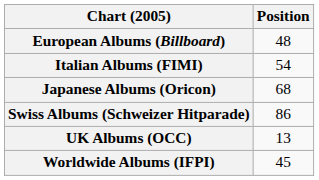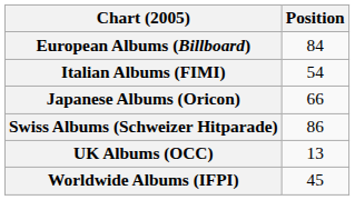 <table class="wikitable sortable plainrowheaders" style="text-align:center">
 <tr>
 <th>Chart (2005)</th>
 <th>Position</th>
 </tr>
 <tr>
 <th scope="row">European Albums (<em>Billboard</em>)</th>
-<td style="text-align:center;">48</td>
+<td style="text-align:center;">84</td>
 </tr>
 <tr>
 <th scope="row">Italian Albums (FIMI)</th>
 <td style="text-align:center;">54</td>
 </tr>
 <tr>
 <th scope="row">Japanese Albums (Oricon)</th>
-<td style="text-align:center;">68</td>
+<td style="text-align:center;">66</td>
 </tr>
 <tr>
 <th scope="row">Swiss Albums (Schweizer Hitparade)</th>
 <td>86</td>
 </tr>
 <tr>
 <th scope="row">UK Albums (OCC)</th>
 <td>13</td>
 </tr>
 <tr>
 <th scope="row">Worldwide Albums (IFPI)</th>
 <td>45</td>
 </tr>
 </table>
